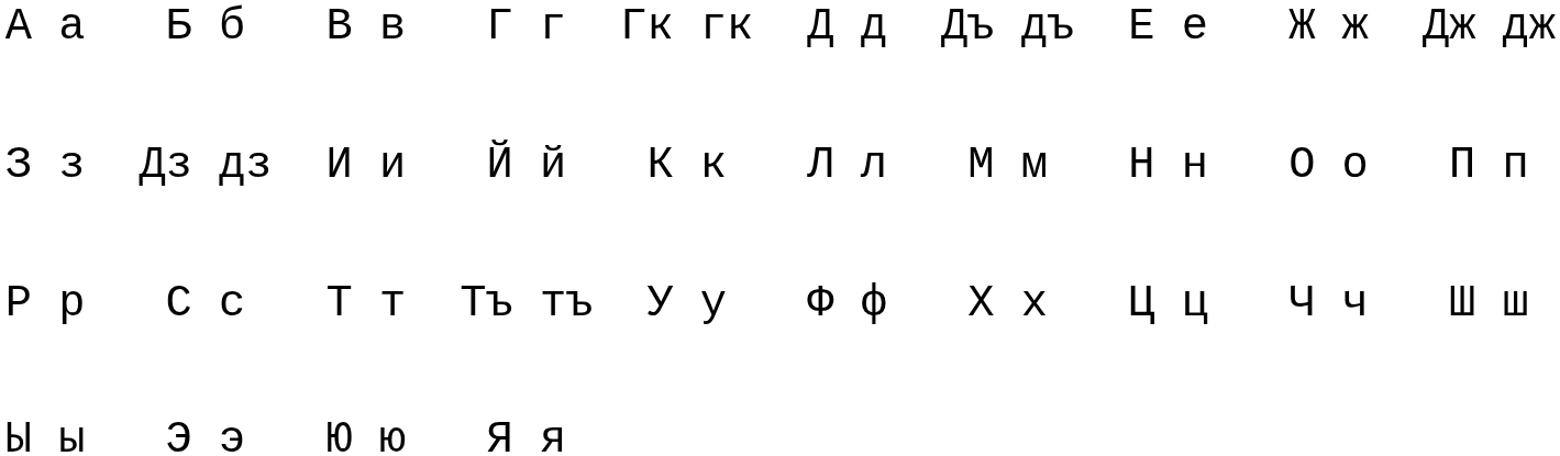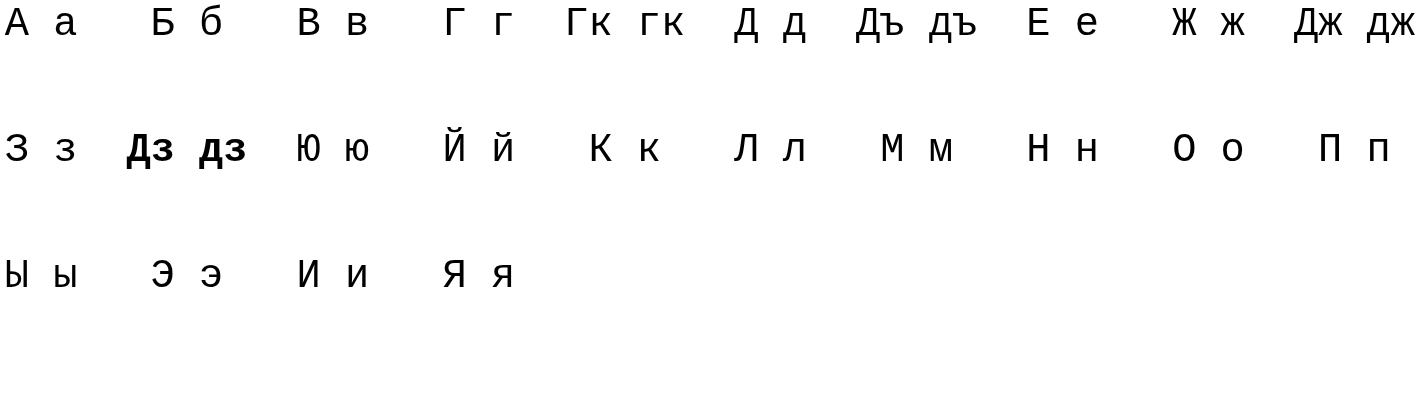 <table class=standard cellpadding=5 style="font-size: 1.5em; line-height: 2.5em; text-align: center;">
 <tr>
 <td style="width:3em;">А а</td>
 <td style="width:3em;">Б б</td>
 <td style="width:3em;">В в</td>
 <td style="width:3em;">Г г</td>
 <td style="width:3em;">Гк гк</td>
 <td style="width:3em;">Д д</td>
 <td style="width:3em;">Дъ дъ</td>
 <td style="width:3em;">Е е</td>
 <td style="width:3em;">Ж ж</td>
 <td style="width:3em;">Дж дж</td>
 </tr>
 <tr>
 <td style="width:3em;">З з</td>
-<td style="width:3em;">Дз дз</td>
-<td style="width:3em;">И и</td>
+<td style="width:3em;"><strong>Дз дз</strong></td>
+<td style="width:3em;">Ю ю</td>
 <td style="width:3em;">Й й</td>
 <td style="width:3em;">К к</td>
 <td style="width:3em;">Л л</td>
 <td style="width:3em;">М м</td>
 <td style="width:3em;">Н н</td>
 <td style="width:3em;">О о</td>
 <td style="width:3em;">П п</td>
 </tr>
 <tr>
-<td style="width:3em;">Р р</td>
-<td style="width:3em;">С с</td>
-<td style="width:3em;">Т т</td>
-<td style="width:3em;">Тъ тъ</td>
-<td style="width:3em;">У у</td>
-<td style="width:3em;">Ф ф</td>
-<td style="width:3em;">Х х</td>
-<td style="width:3em;">Ц ц</td>
-<td style="width:3em;">Ч ч</td>
-<td style="width:3em;">Ш ш</td>
-</tr>
-<tr>
 <td style="width:3em;">Ы ы</td>
 <td style="width:3em;">Э э</td>
-<td style="width:3em;">Ю ю</td>
+<td style="width:3em;">И и</td>
 <td style="width:3em;">Я я</td>
 </tr>
 </table>
